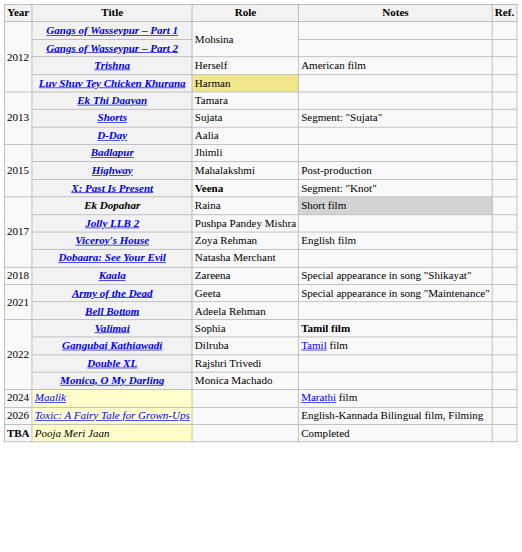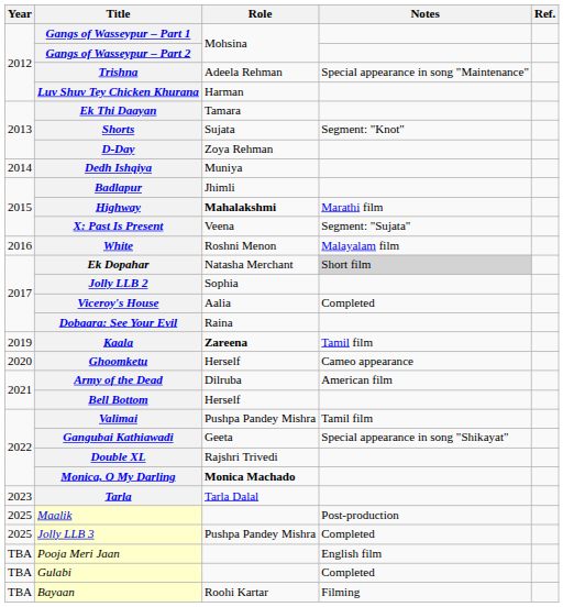 <table class="wikitable sortable plainrowheaders">
 <tr style="background:#ccc; text-align:center;">
 <th scope="col">Year</th>
 <th scope="col">Title</th>
 <th scope="col">Role</th>
 <th scope="col" class="unsortable">Notes</th>
 <th scope="col" class="unsortable">Ref.</th>
 </tr>
 <tr>
 <td rowspan="4">2012</td>
 <th scope="row"><em><a href='#'>Gangs of Wasseypur – Part 1</a></em></th>
 <td rowspan="2">Mohsina</td>
 <td></td>
 <td></td>
 </tr>
 <tr>
 <th scope="row"><em><a href='#'>Gangs of Wasseypur – Part 2</a></em></th>
 <td></td>
 <td></td>
 </tr>
 <tr>
 <th scope="row"><em><a href='#'>Trishna</a></em></th>
-<td>Herself</td>
-<td>American film</td>
+<td>Adeela Rehman</td>
+<td>Special appearance in song "Maintenance"</td>
 <td></td>
 </tr>
 <tr>
 <th scope="row"><em><a href='#'>Luv Shuv Tey Chicken Khurana</a></em></th>
-<td style="background: khaki;">Harman</td>
+<td>Harman</td>
 <td></td>
 <td></td>
 </tr>
 <tr>
 <td rowspan="3">2013</td>
 <th scope="row"><em><a href='#'>Ek Thi Daayan</a></em></th>
 <td>Tamara</td>
 <td></td>
 <td></td>
 </tr>
 <tr>
 <th scope="row"><em><a href='#'>Shorts</a></em></th>
 <td>Sujata</td>
-<td>Segment: "Sujata"</td>
+<td>Segment: "Knot"</td>
 <td></td>
 </tr>
 <tr>
 <th scope="row"><em><a href='#'>D-Day</a></em></th>
-<td>Aalia</td>
+<td>Zoya Rehman</td>
+<td></td>
+<td></td>
+</tr>
+<tr>
+<td>2014</td>
+<th scope="row"><em><a href='#'>Dedh Ishqiya</a></em></th>
+<td>Muniya</td>
 <td></td>
 <td></td>
 </tr>
 <tr>
 <td rowspan="3">2015</td>
 <th scope="row"><em><a href='#'>Badlapur</a></em></th>
 <td>Jhimli</td>
 <td></td>
 <td></td>
 </tr>
 <tr>
 <th scope="row"><em><a href='#'>Highway</a></em></th>
-<td>Mahalakshmi</td>
-<td>Post-production</td>
+<td><strong>Mahalakshmi</strong></td>
+<td><a href='#'>Marathi</a> film</td>
 <td></td>
 </tr>
 <tr>
 <th scope="row"><em><a href='#'>X: Past Is Present</a></em></th>
-<td><strong>Veena</strong></td>
-<td>Segment: "Knot"</td>
+<td>Veena</td>
+<td>Segment: "Sujata"</td>
+<td></td>
+</tr>
+<tr>
+<td>2016</td>
+<th scope="row"><em><a href='#'>White</a></em></th>
+<td>Roshni Menon</td>
+<td><a href='#'>Malayalam</a> film</td>
 <td></td>
 </tr>
 <tr>
 <td rowspan="4">2017</td>
 <th scope="row"><em>Ek Dopahar</em></th>
-<td>Raina</td>
+<td>Natasha Merchant</td>
 <td style="background: lightgrey;">Short film</td>
 <td></td>
 </tr>
 <tr>
 <th scope="row"><em><a href='#'>Jolly LLB 2</a></em></th>
-<td>Pushpa Pandey Mishra</td>
+<td>Sophia</td>
 <td></td>
 <td></td>
 </tr>
 <tr>
 <th scope="row"><em><a href='#'>Viceroy's House</a></em></th>
-<td>Zoya Rehman</td>
-<td>English film</td>
+<td>Aalia</td>
+<td>Completed</td>
 <td></td>
 </tr>
 <tr>
 <th scope="row"><em><a href='#'>Dobaara: See Your Evil</a></em></th>
-<td>Natasha Merchant</td>
+<td>Raina</td>
 <td></td>
 <td></td>
 </tr>
 <tr>
-<td>2018</td>
+<td>2019</td>
 <th scope="row"><em><a href='#'>Kaala</a></em></th>
-<td>Zareena</td>
-<td>Special appearance in song "Shikayat"</td>
+<td><strong>Zareena</strong></td>
+<td><a href='#'>Tamil</a> film</td>
+<td></td>
+</tr>
+<tr>
+<td>2020</td>
+<th scope="row"><em><a href='#'>Ghoomketu</a></em></th>
+<td>Herself</td>
+<td>Cameo appearance</td>
 <td></td>
 </tr>
 <tr>
 <td rowspan="2">2021</td>
 <th scope="row" style="row"><em><a href='#'>Army of the Dead</a></em></th>
-<td>Geeta</td>
-<td>Special appearance in song "Maintenance"</td>
+<td>Dilruba</td>
+<td>American film</td>
 <td></td>
 </tr>
 <tr>
 <th scope="row"><em><a href='#'>Bell Bottom</a></em></th>
-<td>Adeela Rehman</td>
+<td>Herself</td>
 <td></td>
 <td></td>
 </tr>
 <tr>
 <td rowspan="4">2022</td>
 <th scope="row"><em><a href='#'>Valimai</a></em></th>
-<td>Sophia</td>
-<td><strong>Tamil film</strong></td>
+<td>Pushpa Pandey Mishra</td>
+<td>Tamil film</td>
 <td></td>
 </tr>
 <tr>
 <th scope="row"><em><a href='#'>Gangubai Kathiawadi</a></em></th>
-<td>Dilruba</td>
-<td><a href='#'>Tamil</a> film</td>
+<td>Geeta</td>
+<td>Special appearance in song "Shikayat"</td>
 <td></td>
 </tr>
 <tr>
 <th scope="row"><em><a href='#'>Double XL</a></em></th>
 <td>Rajshri Trivedi</td>
 <td></td>
 <td></td>
 </tr>
 <tr>
 <th scope="row"><em><a href='#'>Monica, O My Darling</a></em></th>
-<td>Monica Machado</td>
+<td><strong>Monica Machado</strong></td>
 <td></td>
 <td></td>
 </tr>
 <tr>
-<td>2024</td>
-<td style="background:#ffc;"><em><a href='#'>Maalik</a></em> </td>
+<td>2023</td>
+<th scope="row"><em><a href='#'>Tarla</a></em></th>
+<td><a href='#'>Tarla Dalal</a></td>
 <td></td>
-<td><a href='#'>Marathi</a> film</td>
 <td></td>
 </tr>
 <tr>
-<td>2026</td>
-<td style="background:#ffc;"><em><a href='#'>Toxic: A Fairy Tale for Grown-Ups</a></em> </td>
+<td>2025</td>
+<td style="background:#ffc;"><em><a href='#'>Maalik</a></em> </td>
 <td></td>
-<td>English-Kannada Bilingual film, Filming</td>
+<td>Post-production</td>
 <td></td>
 </tr>
 <tr>
-<td><strong>TBA</strong></td>
+<td>2025</td>
+<td style="background:#ffc;"><em><a href='#'>Jolly LLB 3</a></em> </td>
+<td>Pushpa Pandey Mishra</td>
+<td>Completed</td>
+<td></td>
+</tr>
+<tr>
+<td>TBA</td>
 <td style="background:#ffc;"><em>Pooja Meri Jaan</em> </td>
+<td></td>
+<td>English film</td>
+<td></td>
+</tr>
+<tr>
+<td>TBA</td>
+<td style="background:#ffc;"><em>Gulabi</em> </td>
 <td></td>
 <td>Completed</td>
 <td></td>
 </tr>
+<tr>
+<td>TBA</td>
+<td style="background:#ffc;"><em>Bayaan</em> </td>
+<td>Roohi Kartar</td>
+<td>Filming</td>
+<td></td>
+</tr>
 </table>
